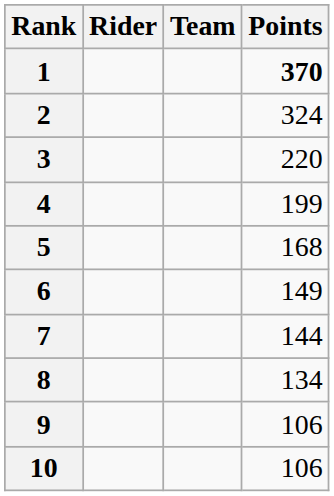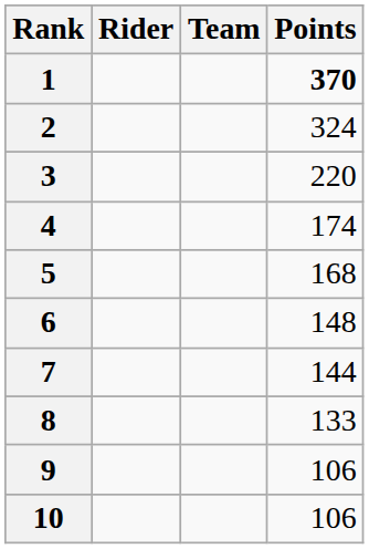 <table class="wikitable">
 <tr>
 <th scope="col">Rank</th>
 <th scope="col">Rider</th>
 <th scope="col">Team</th>
 <th scope="col">Points</th>
 </tr>
 <tr>
 <th scope="row">1</th>
 <td> </td>
 <td></td>
 <td style="text-align:right;"><strong>370</strong></td>
 </tr>
 <tr>
 <th scope="row">2</th>
 <td></td>
 <td></td>
 <td style="text-align:right;">324</td>
 </tr>
 <tr>
 <th scope="row">3</th>
 <td></td>
 <td></td>
 <td style="text-align:right;">220</td>
 </tr>
 <tr>
 <th scope="row">4</th>
 <td></td>
 <td></td>
-<td style="text-align:right;">199</td>
+<td style="text-align:right;">174</td>
 </tr>
 <tr>
 <th scope="row">5</th>
 <td></td>
 <td></td>
 <td style="text-align:right;">168</td>
 </tr>
 <tr>
 <th scope="row">6</th>
 <td></td>
 <td></td>
-<td style="text-align:right;">149</td>
+<td style="text-align:right;">148</td>
 </tr>
 <tr>
 <th scope="row">7</th>
 <td></td>
 <td></td>
 <td style="text-align:right;">144</td>
 </tr>
 <tr>
 <th scope="row">8</th>
 <td>  </td>
 <td></td>
-<td style="text-align:right;">134</td>
+<td style="text-align:right;">133</td>
 </tr>
 <tr>
 <th scope="row">9</th>
 <td></td>
 <td></td>
 <td style="text-align:right;">106</td>
 </tr>
 <tr>
 <th scope="row">10</th>
 <td></td>
 <td></td>
 <td style="text-align:right;">106</td>
 </tr>
 </table>
